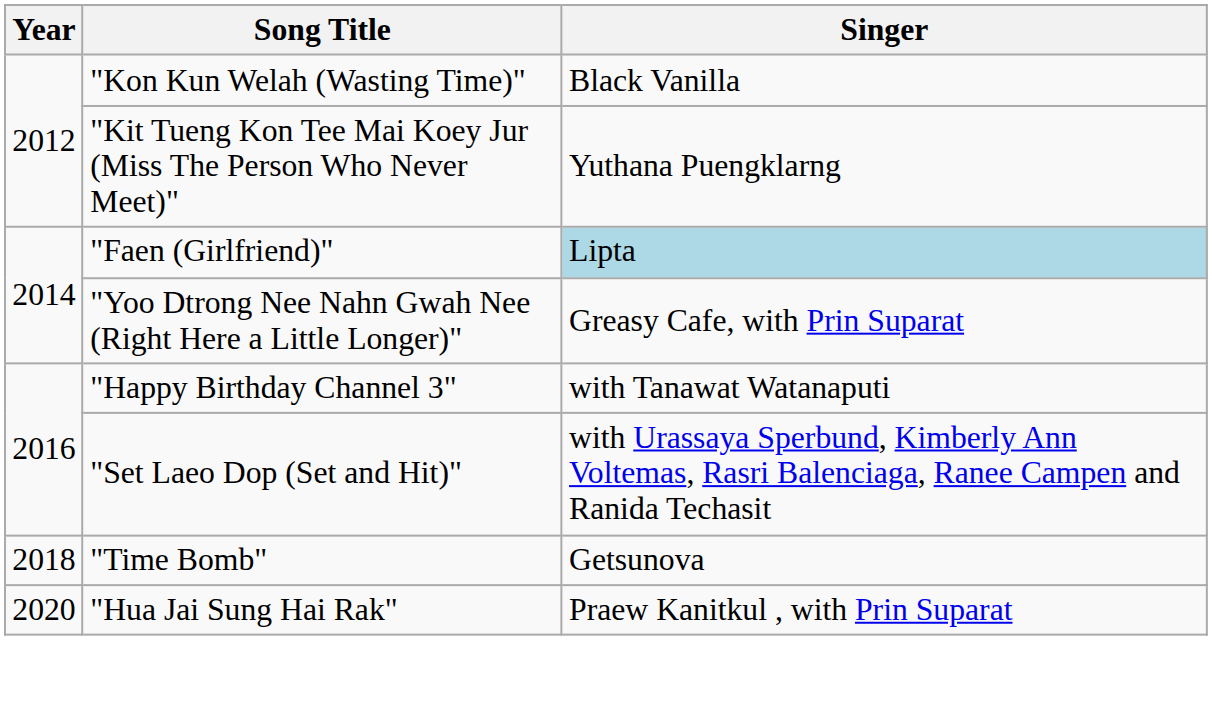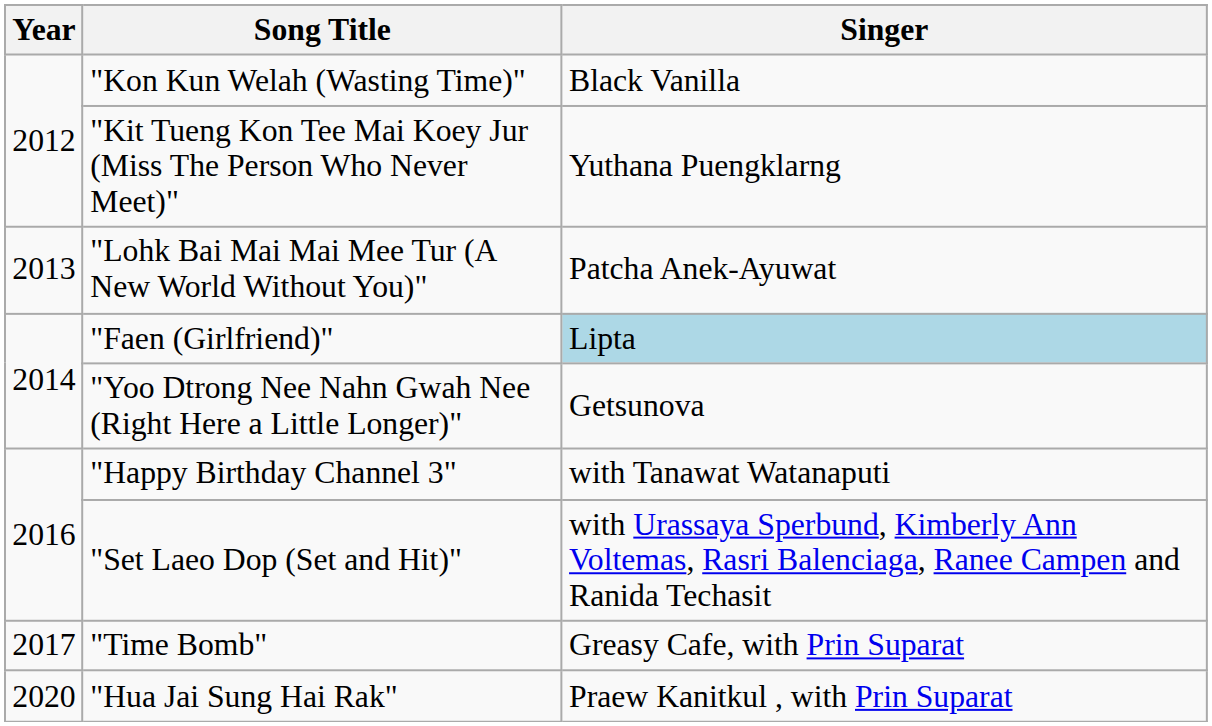 <table class="wikitable">
 <tr>
 <th>Year</th>
 <th>Song Title</th>
 <th>Singer</th>
 </tr>
 <tr>
 <td rowspan="2">2012</td>
 <td>"Kon Kun Welah (Wasting Time)"</td>
 <td>Black Vanilla</td>
 </tr>
 <tr>
 <td>"Kit Tueng Kon Tee Mai Koey Jur (Miss The Person Who Never Meet)"</td>
 <td>Yuthana Puengklarng</td>
 </tr>
 <tr>
+<td>2013</td>
+<td>"Lohk Bai Mai Mai Mee Tur (A New World Without You)"</td>
+<td>Patcha Anek-Ayuwat</td>
+</tr>
+<tr>
 <td rowspan="2">2014</td>
 <td>"Faen (Girlfriend)"</td>
 <td style="background: lightblue;">Lipta</td>
 </tr>
 <tr>
 <td>"Yoo Dtrong Nee Nahn Gwah Nee (Right Here a Little Longer)"</td>
-<td>Greasy Cafe, with <a href='#'>Prin Suparat</a></td>
+<td>Getsunova</td>
 </tr>
 <tr>
 <td rowspan="2">2016</td>
 <td>"Happy Birthday Channel 3"</td>
 <td>with Tanawat Watanaputi</td>
 </tr>
 <tr>
 <td>"Set Laeo Dop (Set and Hit)"</td>
 <td>with <a href='#'>Urassaya Sperbund</a>, <a href='#'>Kimberly Ann Voltemas</a>, <a href='#'>Rasri Balenciaga</a>, <a href='#'>Ranee Campen</a> and Ranida Techasit</td>
 </tr>
 <tr>
-<td>2018</td>
+<td>2017</td>
 <td>"Time Bomb"</td>
-<td>Getsunova</td>
+<td>Greasy Cafe, with <a href='#'>Prin Suparat</a></td>
 </tr>
 <tr>
 <td>2020</td>
 <td>"Hua Jai Sung Hai Rak"</td>
 <td>Praew Kanitkul , with <a href='#'>Prin Suparat</a></td>
 </tr>
 </table>
